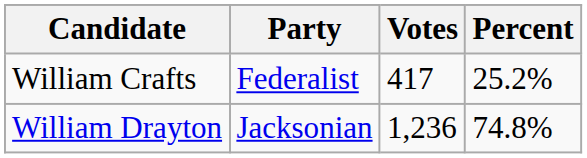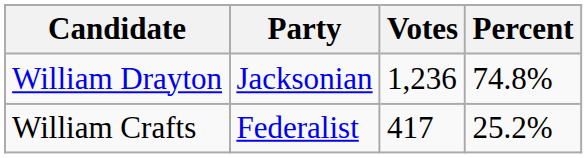 <table class=wikitable>
 <tr>
 <th>Candidate</th>
 <th>Party</th>
 <th>Votes</th>
 <th>Percent</th>
 </tr>
 <tr>
+<td><a href='#'>William Drayton</a></td>
+<td><a href='#'>Jacksonian</a></td>
+<td>1,236</td>
+<td>74.8%</td>
+</tr>
+<tr>
 <td>William Crafts</td>
 <td><a href='#'>Federalist</a></td>
 <td>417</td>
 <td>25.2%</td>
 </tr>
-<tr>
-<td><a href='#'>William Drayton</a></td>
-<td><a href='#'>Jacksonian</a></td>
-<td>1,236</td>
-<td>74.8%</td>
-</tr>
 </table>
